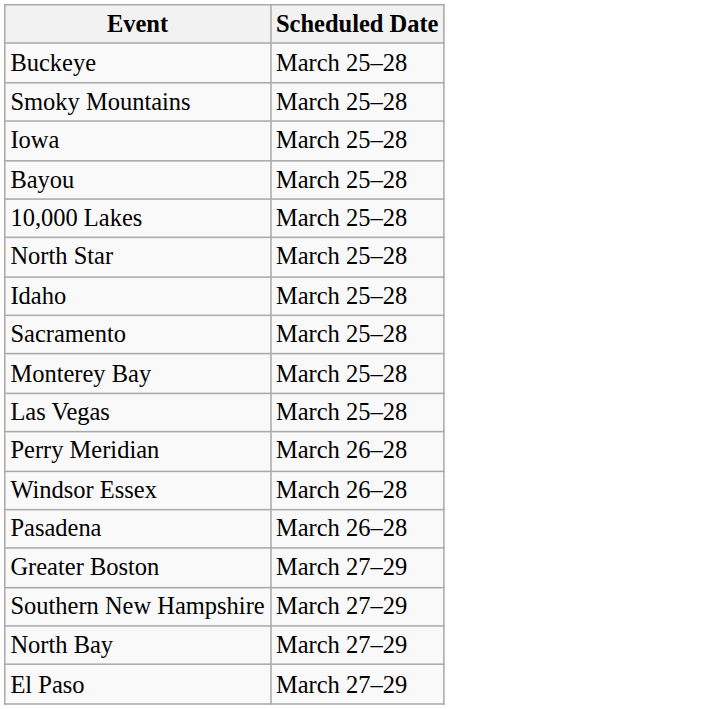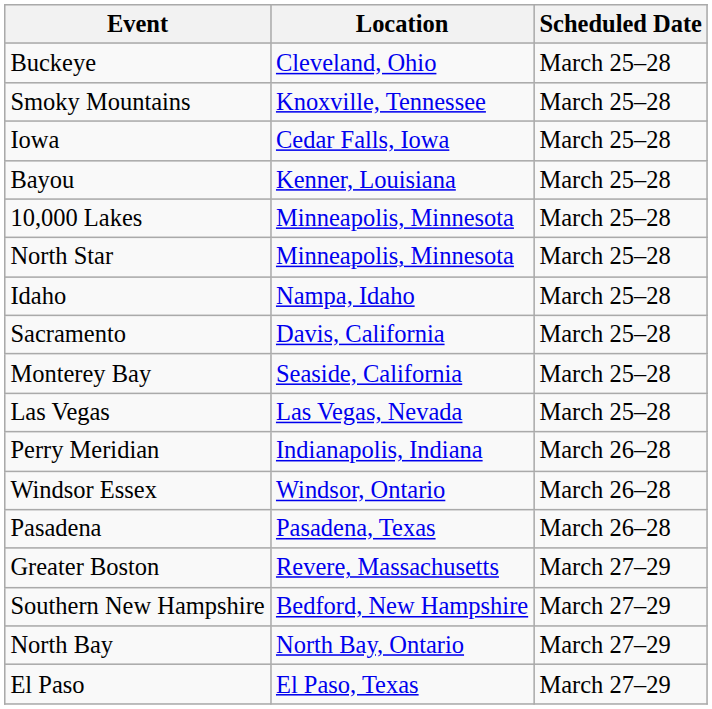 <table class="wikitable mw-collapsible">
 <tr>
 <th>Event</th>
+<th>Location</th>
 <th>Scheduled Date</th>
 </tr>
 <tr>
 <td>Buckeye</td>
+<td><a href='#'>Cleveland, Ohio</a></td>
 <td>March 25–28</td>
 </tr>
 <tr>
 <td>Smoky Mountains</td>
+<td><a href='#'>Knoxville, Tennessee</a></td>
 <td>March 25–28</td>
 </tr>
 <tr>
 <td>Iowa</td>
+<td><a href='#'>Cedar Falls, Iowa</a></td>
 <td>March 25–28</td>
 </tr>
 <tr>
 <td>Bayou</td>
+<td><a href='#'>Kenner, Louisiana</a></td>
 <td>March 25–28</td>
 </tr>
 <tr>
 <td>10,000 Lakes</td>
+<td><a href='#'>Minneapolis, Minnesota</a></td>
 <td>March 25–28</td>
 </tr>
 <tr>
 <td>North Star</td>
+<td><a href='#'>Minneapolis, Minnesota</a></td>
 <td>March 25–28</td>
 </tr>
 <tr>
 <td>Idaho</td>
+<td><a href='#'>Nampa, Idaho</a></td>
 <td>March 25–28</td>
 </tr>
 <tr>
 <td>Sacramento</td>
+<td><a href='#'>Davis, California</a></td>
 <td>March 25–28</td>
 </tr>
 <tr>
 <td>Monterey Bay</td>
+<td><a href='#'>Seaside, California</a></td>
 <td>March 25–28</td>
 </tr>
 <tr>
 <td>Las Vegas</td>
+<td><a href='#'>Las Vegas, Nevada</a></td>
 <td>March 25–28</td>
 </tr>
 <tr>
 <td>Perry Meridian</td>
+<td><a href='#'>Indianapolis, Indiana</a></td>
 <td>March 26–28</td>
 </tr>
 <tr>
 <td>Windsor Essex</td>
+<td><a href='#'>Windsor, Ontario</a></td>
 <td>March 26–28</td>
 </tr>
 <tr>
 <td>Pasadena</td>
+<td><a href='#'>Pasadena, Texas</a></td>
 <td>March 26–28</td>
 </tr>
 <tr>
 <td>Greater Boston</td>
+<td><a href='#'>Revere, Massachusetts</a></td>
 <td>March 27–29</td>
 </tr>
 <tr>
 <td>Southern New Hampshire</td>
+<td><a href='#'>Bedford, New Hampshire</a></td>
 <td>March 27–29</td>
 </tr>
 <tr>
 <td>North Bay</td>
+<td><a href='#'>North Bay, Ontario</a></td>
 <td>March 27–29</td>
 </tr>
 <tr>
 <td>El Paso</td>
+<td><a href='#'>El Paso, Texas</a></td>
 <td>March 27–29</td>
 </tr>
 </table>
